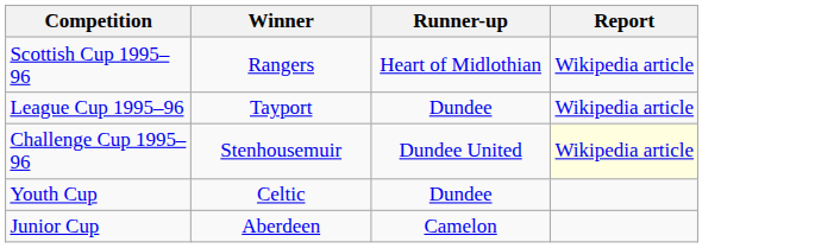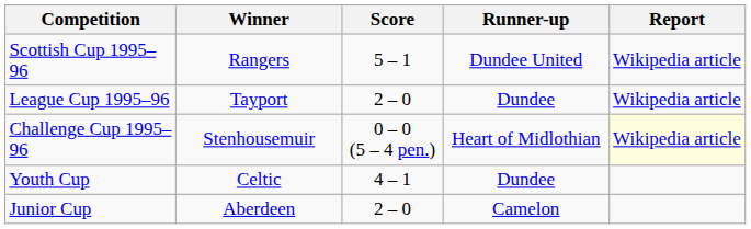 <table class="wikitable" style="text-align: center;">
 <tr>
 <th width=140>Competition</th>
 <th width=135>Winner</th>
+<th width=80>Score</th>
 <th width=135>Runner-up</th>
 <th>Report</th>
 </tr>
 <tr>
 <td align=left><a href='#'>Scottish Cup 1995–96</a></td>
 <td><a href='#'>Rangers</a></td>
-<td><a href='#'>Heart of Midlothian</a></td>
+<td>5 – 1</td>
+<td><a href='#'>Dundee United</a></td>
 <td><a href='#'>Wikipedia article</a></td>
 </tr>
 <tr>
 <td align=left><a href='#'>League Cup 1995–96</a></td>
 <td><a href='#'>Tayport</a></td>
+<td>2 – 0</td>
 <td><a href='#'>Dundee</a></td>
 <td><a href='#'>Wikipedia article</a></td>
 </tr>
 <tr>
 <td align=left><a href='#'>Challenge Cup 1995–96</a></td>
 <td><a href='#'>Stenhousemuir</a></td>
-<td><a href='#'>Dundee United</a></td>
+<td>0 – 0 <br> (5 – 4 <a href='#'>pen.</a>)</td>
+<td><a href='#'>Heart of Midlothian</a></td>
 <td style="background: lightyellow;"><a href='#'>Wikipedia article</a></td>
 </tr>
 <tr>
 <td align=left><a href='#'>Youth Cup</a></td>
 <td><a href='#'>Celtic</a></td>
+<td>4 – 1</td>
 <td><a href='#'>Dundee</a></td>
 <td></td>
 </tr>
 <tr>
 <td align=left><a href='#'>Junior Cup</a></td>
 <td><a href='#'>Aberdeen</a></td>
+<td>2 – 0 </td>
 <td><a href='#'>Camelon</a></td>
 <td></td>
 </tr>
 </table>
